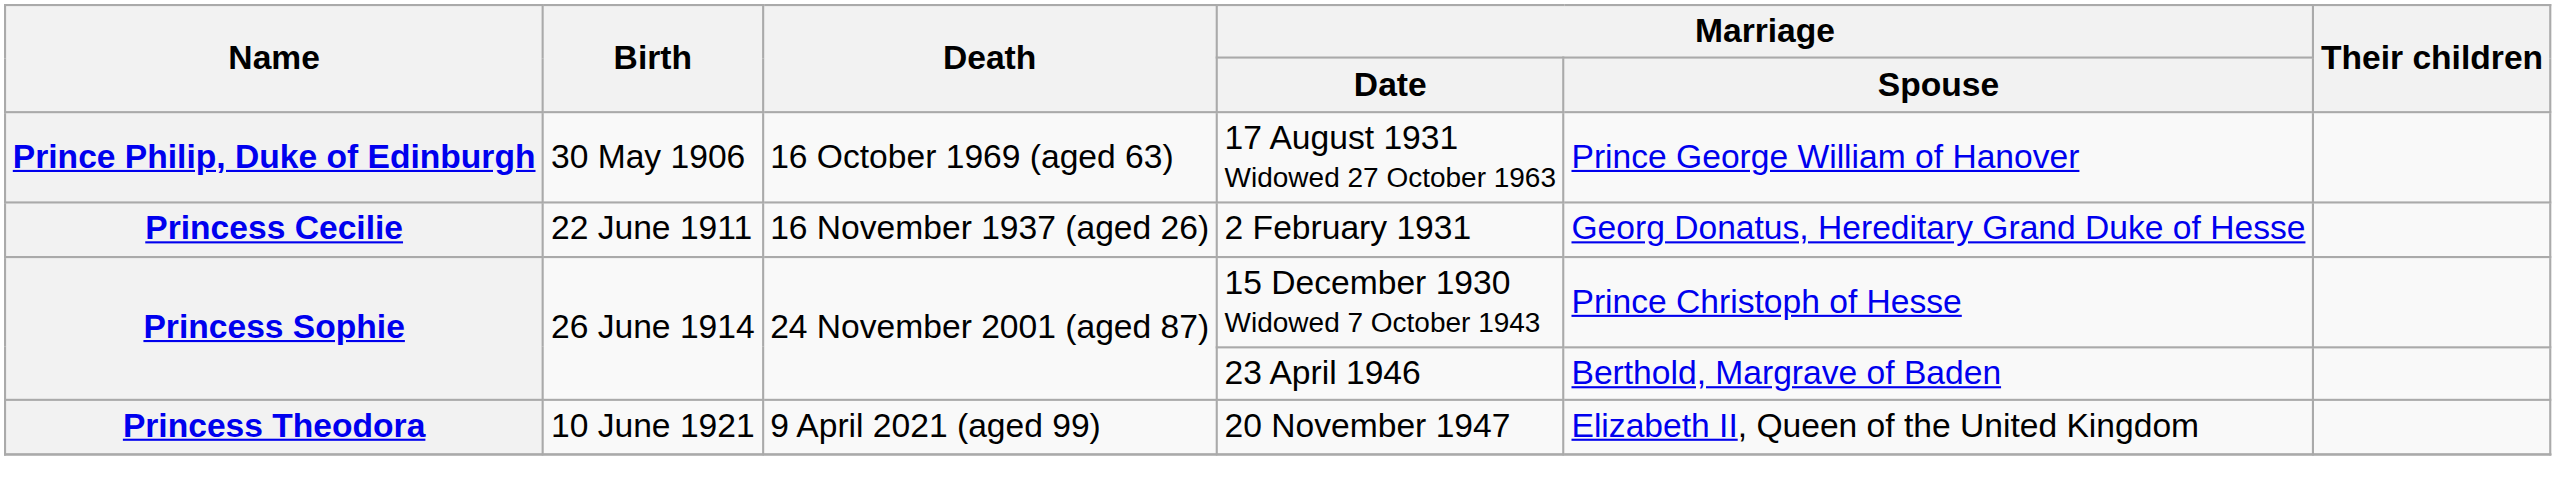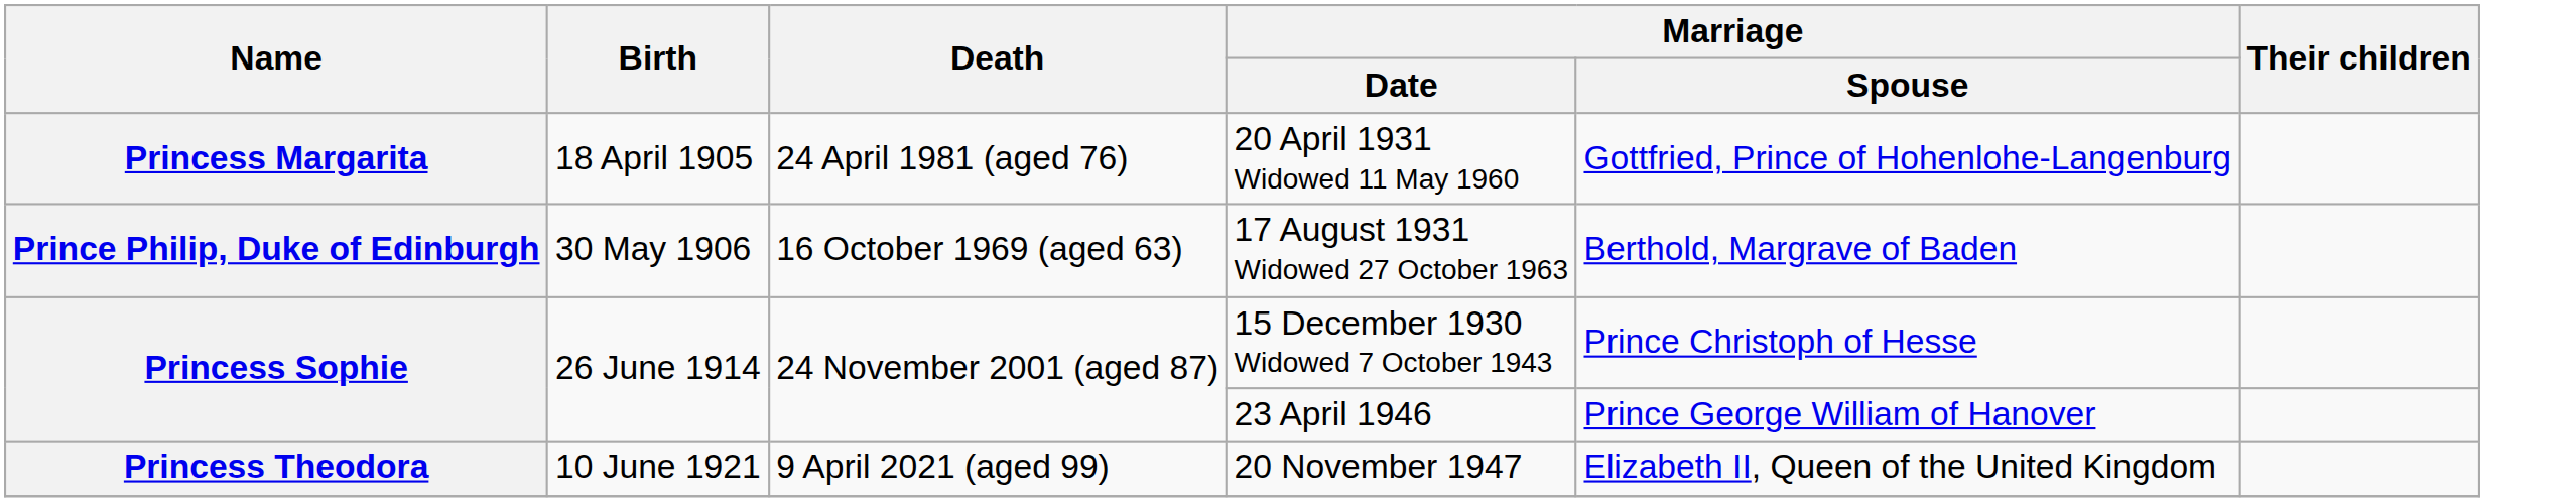 <table class="wikitable plainrowheaders">
 <tr>
 <th rowspan="2" scope="col">Name</th>
 <th rowspan="2" scope="col">Birth</th>
 <th rowspan="2" scope="col">Death</th>
 <th colspan="2" scope="col">Marriage</th>
 <th rowspan="2" scope="col">Their children</th>
 </tr>
 <tr>
 <th scope="col">Date</th>
 <th scope="col">Spouse</th>
 </tr>
 <tr>
+<th scope="row"><a href='#'>Princess Margarita</a></th>
+<td>18 April 1905</td>
+<td>24 April 1981 (aged 76)</td>
+<td>20 April 1931<br><small>Widowed 11 May 1960</small></td>
+<td><a href='#'>Gottfried, Prince of Hohenlohe-Langenburg</a></td>
+<td></td>
+</tr>
+<tr>
 <th scope="row"><a href='#'>Prince Philip, Duke of Edinburgh</a></th>
 <td>30 May 1906</td>
 <td>16 October 1969 (aged 63)</td>
 <td>17 August 1931<br><small>Widowed 27 October 1963</small></td>
-<td><a href='#'>Prince George William of Hanover</a></td>
-<td></td>
-</tr>
-<tr>
-<th scope="row"><a href='#'>Princess Cecilie</a></th>
-<td>22 June 1911</td>
-<td>16 November 1937 (aged 26)</td>
-<td>2 February 1931</td>
-<td><a href='#'>Georg Donatus, Hereditary Grand Duke of Hesse</a></td>
+<td><a href='#'>Berthold, Margrave of Baden</a></td>
 <td></td>
 </tr>
 <tr>
 <th rowspan=2 scope="row"><a href='#'>Princess Sophie</a></th>
 <td rowspan=2>26 June 1914</td>
 <td rowspan=2>24 November 2001 (aged 87)</td>
 <td>15 December 1930<br><small>Widowed 7 October 1943</small></td>
 <td><a href='#'>Prince Christoph of Hesse</a></td>
 <td></td>
 </tr>
 <tr>
 <td>23 April 1946</td>
-<td><a href='#'>Berthold, Margrave of Baden</a></td>
+<td><a href='#'>Prince George William of Hanover</a></td>
 <td></td>
 </tr>
 <tr>
 <th scope="row"><a href='#'>Princess Theodora</a></th>
 <td>10 June 1921</td>
 <td>9 April 2021 (aged 99)</td>
 <td>20 November 1947</td>
 <td><a href='#'>Elizabeth II</a>, Queen of the United Kingdom</td>
 <td></td>
 </tr>
 <tr>
 </tr>
 </table>
